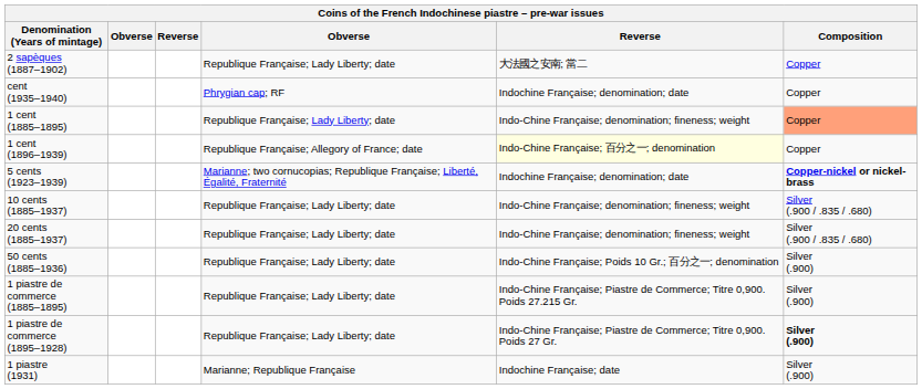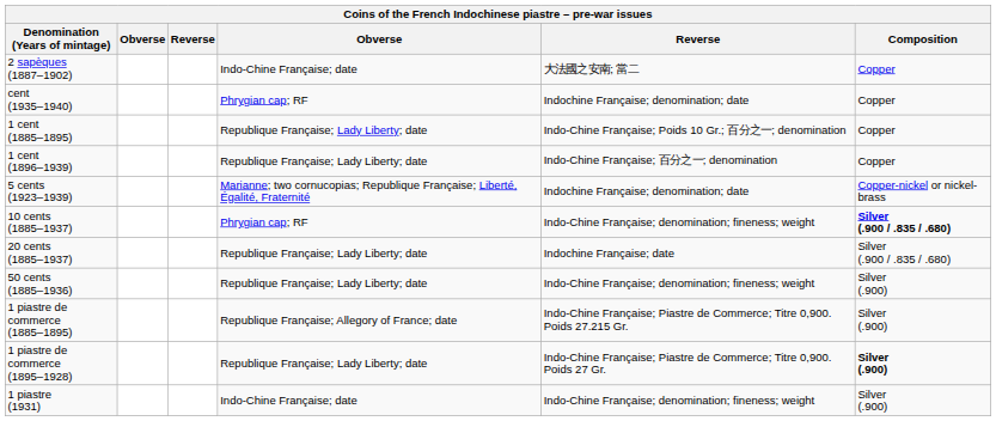 <table class="wikitable" style="font-size: 90%">
 <tr>
 <th colspan="14">Coins of the French Indochinese piastre – pre-war issues</th>
 </tr>
 <tr>
 <th>Denomination<br>(Years of mintage)</th>
 <th>Obverse</th>
 <th>Reverse</th>
 <th>Obverse</th>
 <th>Reverse</th>
 <th>Composition</th>
 </tr>
 <tr>
 <td>2 <a href='#'>sapèques</a><br>(1887–1902)</td>
 <td style="text-align:center; background:#fff;"></td>
 <td style="text-align:center; background:#fff;"></td>
-<td>Republique Française; Lady Liberty; date</td>
+<td>Indo-Chine Française; date</td>
 <td>大法國之安南; 當二</td>
 <td><a href='#'>Copper</a></td>
 </tr>
 <tr>
 <td> cent<br>(1935–1940)</td>
 <td style="text-align:center; background:#fff;"></td>
 <td style="text-align:center; background:#fff;"></td>
 <td><a href='#'>Phrygian cap</a>; RF</td>
 <td>Indochine Française; denomination; date</td>
 <td>Copper</td>
 </tr>
 <tr>
 <td>1 cent<br>(1885–1895)</td>
 <td style="text-align:center; background:#fff;"></td>
 <td style="text-align:center; background:#fff;"></td>
 <td>Republique Française; <a href='#'>Lady Liberty</a>; date</td>
-<td>Indo-Chine Française; denomination; fineness; weight</td>
-<td style="background: lightsalmon;">Copper</td>
+<td>Indo-Chine Française; Poids 10 Gr.; 百分之一; denomination</td>
+<td>Copper</td>
 </tr>
 <tr>
 <td>1 cent<br>(1896–1939)</td>
 <td style="text-align:center; background:#fff;"></td>
 <td style="text-align:center; background:#fff;"></td>
-<td>Republique Française; Allegory of France; date</td>
-<td style="background: lightyellow;">Indo-Chine Française; 百分之一; denomination</td>
+<td>Republique Française; Lady Liberty; date</td>
+<td>Indo-Chine Française; 百分之一; denomination</td>
 <td>Copper</td>
 </tr>
 <tr>
 <td>5 cents<br>(1923–1939)</td>
 <td style="text-align:center; background:#fff;"></td>
 <td style="text-align:center; background:#fff;"></td>
 <td><a href='#'>Marianne</a>; two cornucopias; Republique Française; <a href='#'>Liberté, Égalité, Fraternité</a></td>
 <td>Indochine Française; denomination; date</td>
-<td><strong><a href='#'>Copper-nickel</a> or nickel-brass</strong></td>
+<td><a href='#'>Copper-nickel</a> or nickel-brass</td>
 </tr>
 <tr>
 <td>10 cents<br>(1885–1937)</td>
 <td style="text-align:center; background:#fff;"></td>
 <td style="text-align:center; background:#fff;"></td>
-<td>Republique Française; Lady Liberty; date</td>
+<td><a href='#'>Phrygian cap</a>; RF</td>
 <td>Indo-Chine Française; denomination; fineness; weight</td>
-<td><a href='#'>Silver</a><br>(.900 / .835 / .680)</td>
+<td><strong><a href='#'>Silver</a><br>(.900 / .835 / .680)</strong></td>
 </tr>
 <tr>
 <td>20 cents<br>(1885–1937)</td>
 <td style="text-align:center; background:#fff;"></td>
 <td style="text-align:center; background:#fff;"></td>
 <td>Republique Française; Lady Liberty; date</td>
-<td>Indo-Chine Française; denomination; fineness; weight</td>
+<td>Indochine Française; date</td>
 <td>Silver<br>(.900 / .835 / .680)</td>
 </tr>
 <tr>
 <td>50 cents<br>(1885–1936)</td>
 <td style="text-align:center; background:#fff;"></td>
 <td style="text-align:center; background:#fff;"></td>
 <td>Republique Française; Lady Liberty; date</td>
-<td>Indo-Chine Française; Poids 10 Gr.; 百分之一; denomination</td>
+<td>Indo-Chine Française; denomination; fineness; weight</td>
 <td>Silver<br>(.900)</td>
 </tr>
 <tr>
 <td>1 piastre de commerce<br>(1885–1895)</td>
 <td style="text-align:center; background:#fff;"></td>
 <td style="text-align:center; background:#fff;"></td>
-<td>Republique Française; Lady Liberty; date</td>
+<td>Republique Française; Allegory of France; date</td>
 <td>Indo-Chine Française; Piastre de Commerce; Titre 0,900. Poids 27.215 Gr.</td>
 <td>Silver<br>(.900)</td>
 </tr>
 <tr>
 <td>1 piastre de commerce<br>(1895–1928)</td>
 <td style="text-align:center; background:#fff;"></td>
 <td style="text-align:center; background:#fff;"></td>
 <td>Republique Française; Lady Liberty; date</td>
 <td>Indo-Chine Française; Piastre de Commerce; Titre 0,900. Poids 27 Gr.</td>
 <td><strong>Silver<br>(.900)</strong></td>
 </tr>
 <tr>
 <td>1 piastre<br>(1931)</td>
 <td style="text-align:center; background:#fff;"></td>
 <td style="text-align:center; background:#fff;"></td>
-<td>Marianne; Republique Française</td>
-<td>Indochine Française; date</td>
+<td>Indo-Chine Française; date</td>
+<td>Indo-Chine Française; denomination; fineness; weight</td>
 <td>Silver<br>(.900)</td>
 </tr>
 </table>
